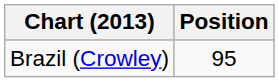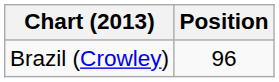 <table class="wikitable plainrowheaders" style="text-align:center">
 <tr>
 <th scope="col">Chart (2013)</th>
 <th scope="col">Position</th>
 </tr>
 <tr>
 <td>Brazil (<a href='#'>Crowley</a>)</td>
-<td style="text-align:center;">95</td>
+<td style="text-align:center;">96</td>
 </tr>
 </table>
